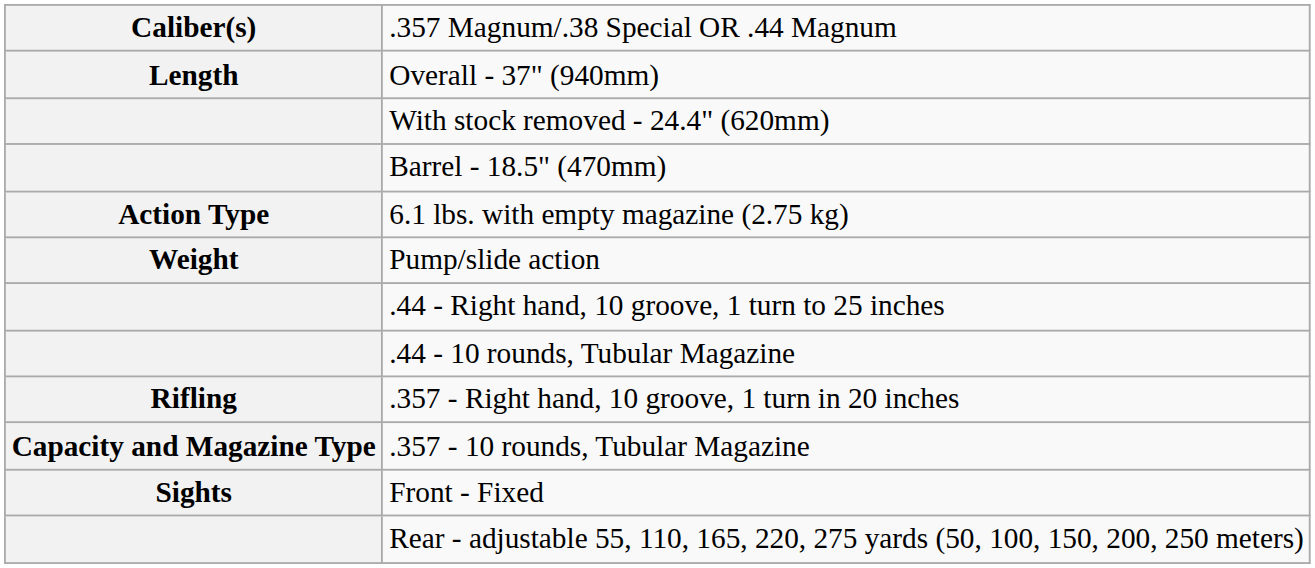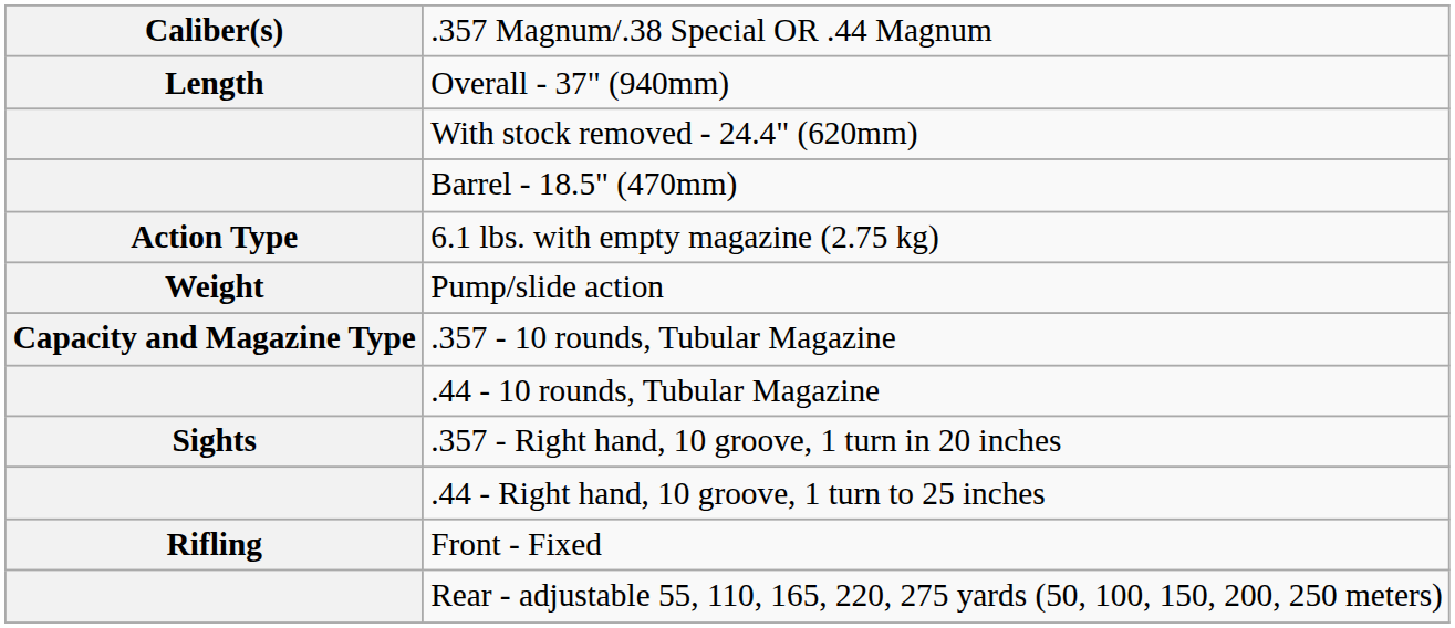 <table class="wikitable" border="1">
 <tr>
 <th>Caliber(s)</th>
 <td>.357 Magnum/.38 Special OR .44 Magnum</td>
 </tr>
 <tr>
 <th>Length</th>
 <td>Overall - 37" (940mm)</td>
 </tr>
 <tr>
 <th></th>
 <td>With stock removed - 24.4" (620mm)</td>
 </tr>
 <tr>
 <th></th>
 <td>Barrel - 18.5" (470mm)</td>
 </tr>
 <tr>
 <th>Action Type</th>
 <td>6.1 lbs. with empty magazine (2.75 kg)</td>
 </tr>
 <tr>
 <th>Weight</th>
 <td>Pump/slide action</td>
 </tr>
 <tr>
-<th></th>
-<td>.44 - Right hand, 10 groove, 1 turn to 25 inches</td>
+<th>Capacity and Magazine Type</th>
+<td>.357 - 10 rounds, Tubular Magazine</td>
 </tr>
 <tr>
 <th></th>
 <td>.44 - 10 rounds, Tubular Magazine</td>
 </tr>
 <tr>
-<th>Rifling</th>
+<th>Sights</th>
 <td>.357 - Right hand, 10 groove, 1 turn in 20 inches</td>
 </tr>
 <tr>
-<th>Capacity and Magazine Type</th>
-<td>.357 - 10 rounds, Tubular Magazine</td>
+<th></th>
+<td>.44 - Right hand, 10 groove, 1 turn to 25 inches</td>
 </tr>
 <tr>
-<th>Sights</th>
+<th>Rifling</th>
 <td>Front - Fixed</td>
 </tr>
 <tr>
 <th></th>
 <td>Rear - adjustable 55, 110, 165, 220, 275 yards (50, 100, 150, 200, 250 meters)</td>
 </tr>
 </table>
